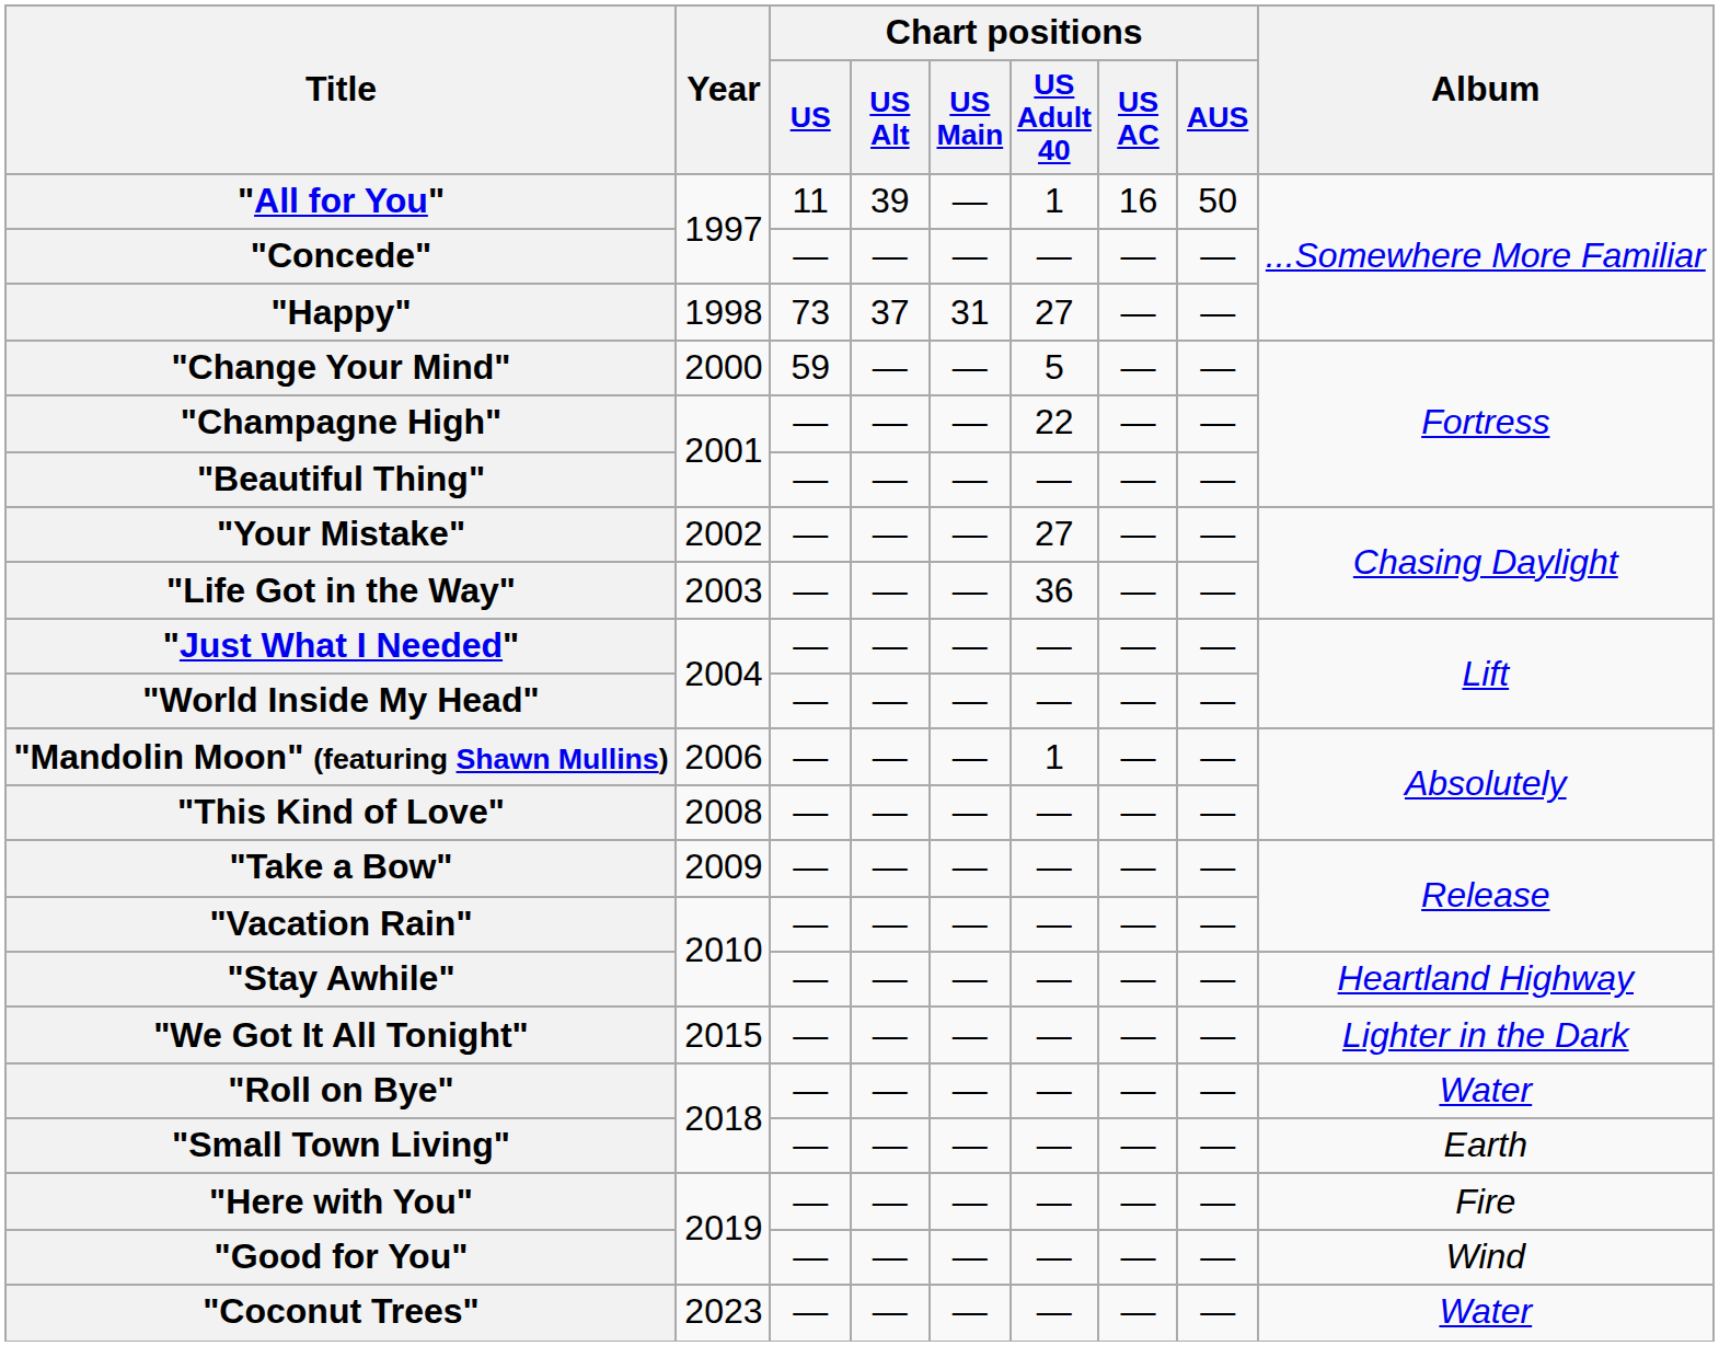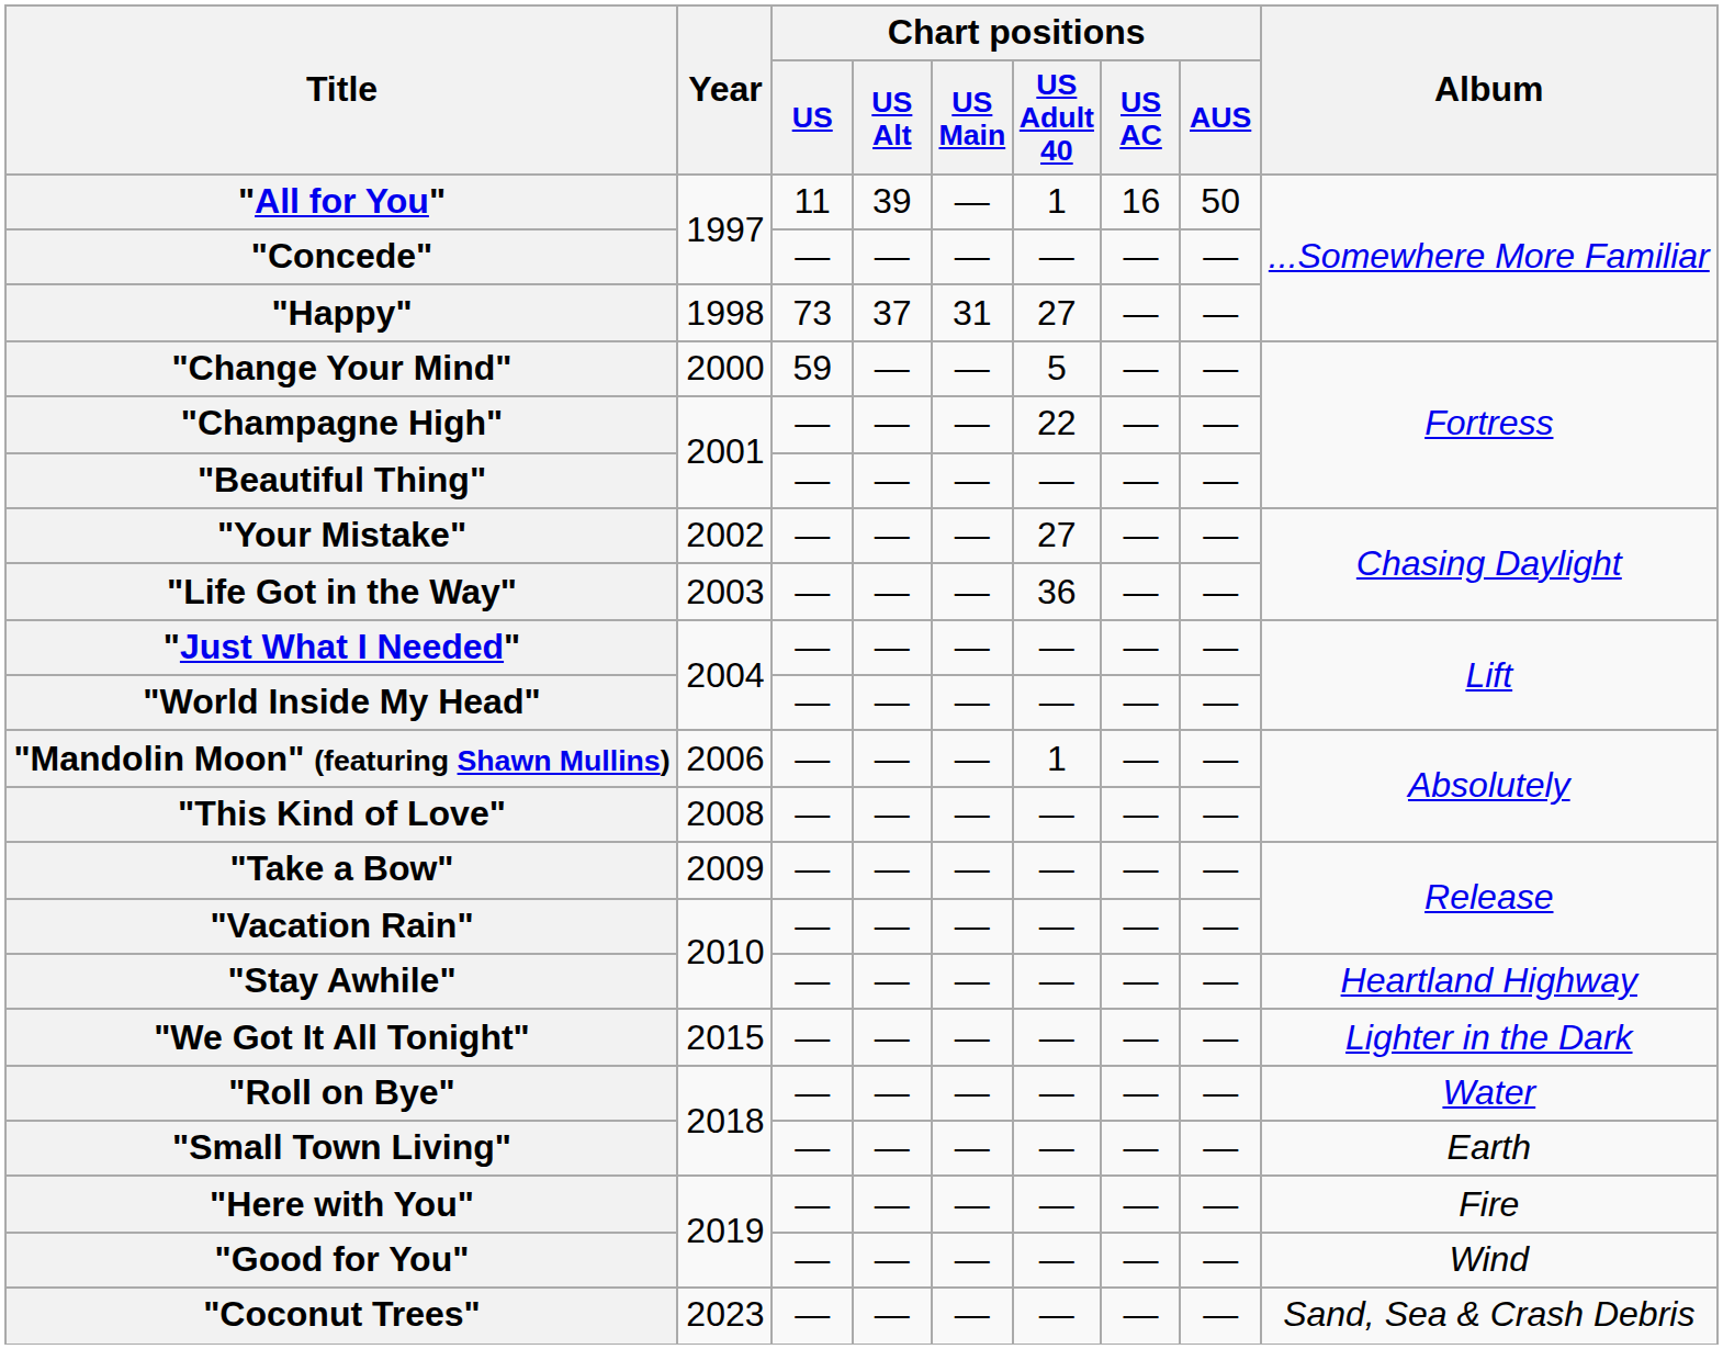 <table class="wikitable plainrowheaders" style="text-align:center">
 <tr>
 <th rowspan="2">Title</th>
 <th rowspan="2">Year</th>
 <th colspan="6">Chart positions</th>
 <th rowspan="2">Album</th>
 </tr>
 <tr style="font-size:smaller">
 <th width="30"><a href='#'>US</a><br></th>
 <th width="30"><a href='#'>US Alt</a></th>
 <th width="30"><a href='#'>US Main</a></th>
 <th width="30"><a href='#'>US Adult 40</a></th>
 <th width="30"><a href='#'>US AC</a></th>
 <th width="30"><a href='#'>AUS</a><br></th>
 </tr>
 <tr>
 <th scope="row">"<a href='#'>All for You</a>"</th>
 <td rowspan="2">1997</td>
 <td style="text-align:center;">11</td>
 <td style="text-align:center;">39</td>
 <td style="text-align:center;">—</td>
 <td style="text-align:center;">1</td>
 <td style="text-align:center;">16</td>
 <td style="text-align:center;">50</td>
 <td style="text-align:center;" rowspan="3"><em><a href='#'>...Somewhere More Familiar</a></em></td>
 </tr>
 <tr>
 <th scope="row">"Concede"</th>
 <td style="text-align:center;">—</td>
 <td style="text-align:center;">—</td>
 <td style="text-align:center;">—</td>
 <td style="text-align:center;">—</td>
 <td style="text-align:center;">—</td>
 <td style="text-align:center;">—</td>
 </tr>
 <tr>
 <th scope="row">"Happy"</th>
 <td>1998</td>
 <td style="text-align:center;">73</td>
 <td style="text-align:center;">37</td>
 <td style="text-align:center;">31</td>
 <td style="text-align:center;">27</td>
 <td style="text-align:center;">—</td>
 <td style="text-align:center;">—</td>
 </tr>
 <tr>
 <th scope="row">"Change Your Mind"</th>
 <td>2000</td>
 <td style="text-align:center;">59</td>
 <td style="text-align:center;">—</td>
 <td style="text-align:center;">—</td>
 <td style="text-align:center;">5</td>
 <td style="text-align:center;">—</td>
 <td style="text-align:center;">—</td>
 <td style="text-align:center;" rowspan="3"><em><a href='#'>Fortress</a></em></td>
 </tr>
 <tr>
 <th scope="row">"Champagne High"</th>
 <td rowspan="2">2001</td>
 <td style="text-align:center;">—</td>
 <td style="text-align:center;">—</td>
 <td style="text-align:center;">—</td>
 <td style="text-align:center;">22</td>
 <td style="text-align:center;">—</td>
 <td style="text-align:center;">—</td>
 </tr>
 <tr>
 <th scope="row">"Beautiful Thing"</th>
 <td style="text-align:center;">—</td>
 <td style="text-align:center;">—</td>
 <td style="text-align:center;">—</td>
 <td style="text-align:center;">—</td>
 <td style="text-align:center;">—</td>
 <td style="text-align:center;">—</td>
 </tr>
 <tr>
 <th scope="row">"Your Mistake"</th>
 <td>2002</td>
 <td style="text-align:center;">—</td>
 <td style="text-align:center;">—</td>
 <td style="text-align:center;">—</td>
 <td style="text-align:center;">27</td>
 <td style="text-align:center;">—</td>
 <td style="text-align:center;">—</td>
 <td style="text-align:center;" rowspan="2"><em><a href='#'>Chasing Daylight</a></em></td>
 </tr>
 <tr>
 <th scope="row">"Life Got in the Way"</th>
 <td>2003</td>
 <td style="text-align:center;">—</td>
 <td style="text-align:center;">—</td>
 <td style="text-align:center;">—</td>
 <td style="text-align:center;">36</td>
 <td style="text-align:center;">—</td>
 <td style="text-align:center;">—</td>
 </tr>
 <tr>
 <th scope="row">"<a href='#'>Just What I Needed</a>"</th>
 <td rowspan="2">2004</td>
 <td style="text-align:center;">—</td>
 <td style="text-align:center;">—</td>
 <td style="text-align:center;">—</td>
 <td style="text-align:center;">—</td>
 <td style="text-align:center;">—</td>
 <td style="text-align:center;">—</td>
 <td style="text-align:center;" rowspan="2"><em><a href='#'>Lift</a></em></td>
 </tr>
 <tr>
 <th scope="row">"World Inside My Head"</th>
 <td style="text-align:center;">—</td>
 <td style="text-align:center;">—</td>
 <td style="text-align:center;">—</td>
 <td style="text-align:center;">—</td>
 <td style="text-align:center;">—</td>
 <td style="text-align:center;">—</td>
 </tr>
 <tr>
 <th scope="row">"Mandolin Moon" <small>(featuring <a href='#'>Shawn Mullins</a>)</small></th>
 <td>2006</td>
 <td style="text-align:center;">—</td>
 <td style="text-align:center;">—</td>
 <td style="text-align:center;">—</td>
 <td style="text-align:center;">1</td>
 <td style="text-align:center;">—</td>
 <td style="text-align:center;">—</td>
 <td style="text-align:center;" rowspan="2"><em><a href='#'>Absolutely</a></em></td>
 </tr>
 <tr>
 <th scope="row">"This Kind of Love"</th>
 <td>2008</td>
 <td style="text-align:center;">—</td>
 <td style="text-align:center;">—</td>
 <td style="text-align:center;">—</td>
 <td style="text-align:center;">—</td>
 <td style="text-align:center;">—</td>
 <td style="text-align:center;">—</td>
 </tr>
 <tr>
 <th scope="row">"Take a Bow"</th>
 <td>2009</td>
 <td style="text-align:center;">—</td>
 <td style="text-align:center;">—</td>
 <td style="text-align:center;">—</td>
 <td style="text-align:center;">—</td>
 <td style="text-align:center;">—</td>
 <td style="text-align:center;">—</td>
 <td style="text-align:center;" rowspan="2"><em><a href='#'>Release</a></em></td>
 </tr>
 <tr>
 <th scope="row">"Vacation Rain"</th>
 <td rowspan="2">2010</td>
 <td style="text-align:center;">—</td>
 <td style="text-align:center;">—</td>
 <td style="text-align:center;">—</td>
 <td style="text-align:center;">—</td>
 <td style="text-align:center;">—</td>
 <td style="text-align:center;">—</td>
 </tr>
 <tr>
 <th scope="row">"Stay Awhile"</th>
 <td style="text-align:center;">—</td>
 <td style="text-align:center;">—</td>
 <td style="text-align:center;">—</td>
 <td style="text-align:center;">—</td>
 <td style="text-align:center;">—</td>
 <td style="text-align:center;">—</td>
 <td style="text-align:center;"><em><a href='#'>Heartland Highway</a></em></td>
 </tr>
 <tr>
 <th scope="row">"We Got It All Tonight"</th>
 <td>2015</td>
 <td style="text-align:center;">—</td>
 <td style="text-align:center;">—</td>
 <td style="text-align:center;">—</td>
 <td style="text-align:center;">—</td>
 <td style="text-align:center;">—</td>
 <td style="text-align:center;">—</td>
 <td style="text-align:center;"><em><a href='#'>Lighter in the Dark</a></em></td>
 </tr>
 <tr>
 <th scope="row">"Roll on Bye"</th>
 <td rowspan="2">2018</td>
 <td style="text-align:center;">—</td>
 <td style="text-align:center;">—</td>
 <td style="text-align:center;">—</td>
 <td style="text-align:center;">—</td>
 <td style="text-align:center;">—</td>
 <td style="text-align:center;">—</td>
 <td style="text-align:center;"><em><a href='#'>Water</a></em></td>
 </tr>
 <tr>
 <th scope="row">"Small Town Living"</th>
 <td style="text-align:center;">—</td>
 <td style="text-align:center;">—</td>
 <td style="text-align:center;">—</td>
 <td style="text-align:center;">—</td>
 <td style="text-align:center;">—</td>
 <td style="text-align:center;">—</td>
 <td style="text-align:center;"><em>Earth</em></td>
 </tr>
 <tr>
 <th scope="row">"Here with You"</th>
 <td rowspan="2">2019</td>
 <td style="text-align:center;">—</td>
 <td style="text-align:center;">—</td>
 <td style="text-align:center;">—</td>
 <td style="text-align:center;">—</td>
 <td style="text-align:center;">—</td>
 <td style="text-align:center;">—</td>
 <td style="text-align:center;"><em>Fire</em></td>
 </tr>
 <tr>
 <th scope="row">"Good for You"</th>
 <td style="text-align:center;">—</td>
 <td style="text-align:center;">—</td>
 <td style="text-align:center;">—</td>
 <td style="text-align:center;">—</td>
 <td style="text-align:center;">—</td>
 <td style="text-align:center;">—</td>
 <td style="text-align:center;"><em>Wind</em></td>
 </tr>
 <tr>
 <th scope="row">"Coconut Trees"</th>
 <td rowspan="2">2023</td>
 <td style="text-align:center;">—</td>
 <td style="text-align:center;">—</td>
 <td style="text-align:center;">—</td>
 <td style="text-align:center;">—</td>
 <td style="text-align:center;">—</td>
 <td style="text-align:center;">—</td>
-<td style="text-align:center;"><em><a href='#'>Water</a></em></td>
+<td style="text-align:center;"><em>Sand, Sea & Crash Debris</em></td>
 </tr>
 <tr>
 </tr>
 </table>
